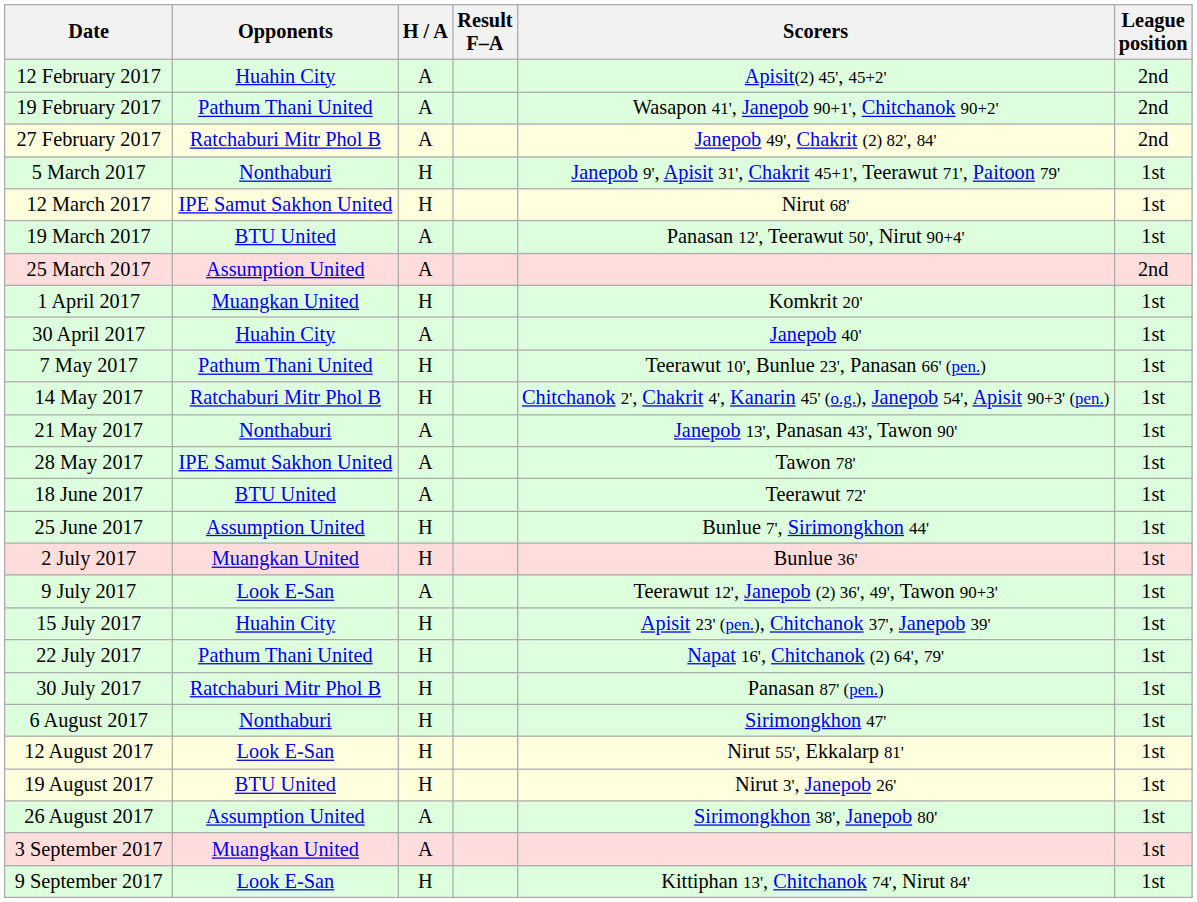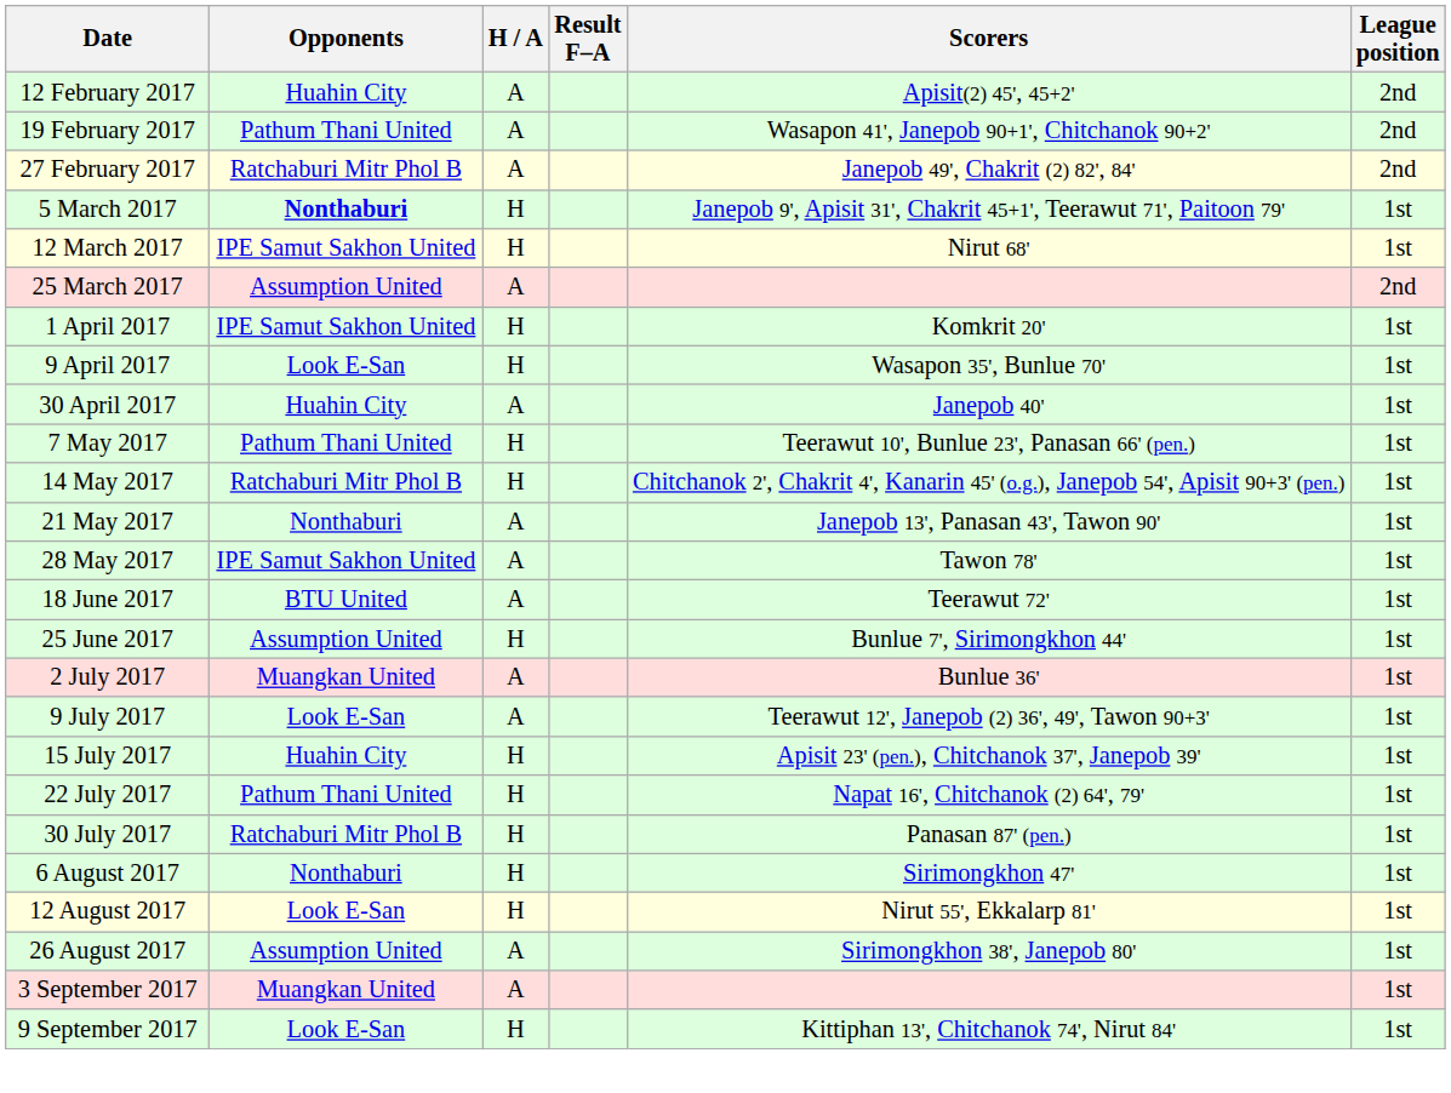 <table class="wikitable" style="text-align:center">
 <tr>
 <th width="125">Date</th>
 <th width="170">Opponents</th>
 <th nowrap>H / A</th>
 <th>Result<br>F–A</th>
 <th>Scorers</th>
 <th>League<br>position</th>
 </tr>
 <tr bgcolor="#ddffdd">
 <td>12 February 2017</td>
 <td><a href='#'>Huahin City</a></td>
 <td>A</td>
 <td></td>
 <td><a href='#'>Apisit</a><small>(2) 45'</small>, <small>45+2'</small></td>
 <td>2nd</td>
 </tr>
 <tr bgcolor="#ddffdd">
 <td>19 February 2017</td>
 <td><a href='#'>Pathum Thani United</a></td>
 <td>A</td>
 <td></td>
 <td>Wasapon <small>41'</small>, <a href='#'>Janepob</a> <small>90+1'</small>, <a href='#'>Chitchanok</a> <small>90+2'</small></td>
 <td>2nd</td>
 </tr>
 <tr bgcolor="#ffffdd">
 <td>27 February 2017</td>
 <td><a href='#'>Ratchaburi Mitr Phol B</a></td>
 <td>A</td>
 <td></td>
 <td><a href='#'>Janepob</a> <small>49'</small>, <a href='#'>Chakrit</a> <small>(2) 82'</small>, <small>84'</small></td>
 <td>2nd</td>
 </tr>
 <tr bgcolor="#ddffdd">
 <td>5 March 2017</td>
-<td><a href='#'>Nonthaburi</a></td>
+<td><strong><a href='#'>Nonthaburi</a></strong></td>
 <td>H</td>
 <td></td>
 <td><a href='#'>Janepob</a> <small>9'</small>, <a href='#'>Apisit</a> <small>31'</small>, <a href='#'>Chakrit</a> <small>45+1'</small>, Teerawut <small>71'</small>, <a href='#'>Paitoon</a> <small>79'</small></td>
 <td>1st</td>
 </tr>
 <tr bgcolor="#ffffdd">
 <td>12 March 2017</td>
 <td nowrap><a href='#'>IPE Samut Sakhon United</a></td>
 <td>H</td>
 <td></td>
 <td>Nirut <small>68'</small></td>
 <td>1st</td>
 </tr>
-<tr bgcolor="#ddffdd">
-<td>19 March 2017</td>
-<td><a href='#'>BTU United</a></td>
-<td>A</td>
-<td></td>
-<td>Panasan <small>12'</small>, Teerawut <small>50'</small>, Nirut <small>90+4'</small></td>
-<td>1st</td>
-</tr>
 <tr bgcolor="#ffdddd">
 <td>25 March 2017</td>
 <td><a href='#'>Assumption United</a></td>
 <td>A</td>
 <td></td>
 <td></td>
 <td>2nd</td>
 </tr>
 <tr bgcolor="#ddffdd">
 <td>1 April 2017</td>
-<td><a href='#'>Muangkan United</a></td>
+<td><a href='#'>IPE Samut Sakhon United</a></td>
 <td>H</td>
 <td></td>
 <td>Komkrit <small>20'</small></td>
+<td>1st</td>
+</tr>
+<tr bgcolor="#ddffdd">
+<td>9 April 2017</td>
+<td><a href='#'>Look E-San</a></td>
+<td>H</td>
+<td></td>
+<td>Wasapon <small>35'</small>, Bunlue <small>70'</small></td>
 <td>1st</td>
 </tr>
 <tr bgcolor="#ddffdd">
 <td>30 April 2017</td>
 <td><a href='#'>Huahin City</a></td>
 <td>A</td>
 <td></td>
 <td><a href='#'>Janepob</a> <small>40'</small></td>
 <td>1st</td>
 </tr>
 <tr bgcolor="#ddffdd">
 <td>7 May 2017</td>
 <td><a href='#'>Pathum Thani United</a></td>
 <td>H</td>
 <td></td>
 <td>Teerawut <small>10'</small>, Bunlue <small>23'</small>, Panasan <small>66' (<a href='#'>pen.</a>)</small></td>
 <td>1st</td>
 </tr>
 <tr bgcolor="#ddffdd">
 <td>14 May 2017</td>
 <td><a href='#'>Ratchaburi Mitr Phol B</a></td>
 <td>H</td>
 <td></td>
 <td nowrap><a href='#'>Chitchanok</a> <small>2'</small>, <a href='#'>Chakrit</a> <small>4'</small>, <a href='#'>Kanarin</a> <small>45' (<a href='#'>o.g.</a>)</small>, <a href='#'>Janepob</a> <small>54'</small>, <a href='#'>Apisit</a> <small>90+3' (<a href='#'>pen.</a>)</small></td>
 <td>1st</td>
 </tr>
 <tr bgcolor="#ddffdd">
 <td>21 May 2017</td>
 <td><a href='#'>Nonthaburi</a></td>
 <td>A</td>
 <td></td>
 <td><a href='#'>Janepob</a> <small>13'</small>, Panasan <small>43'</small>, Tawon <small>90'</small></td>
 <td>1st</td>
 </tr>
 <tr bgcolor="#ddffdd">
 <td>28 May 2017</td>
 <td><a href='#'>IPE Samut Sakhon United</a></td>
 <td>A</td>
 <td></td>
 <td>Tawon <small>78'</small></td>
 <td>1st</td>
 </tr>
 <tr bgcolor="#ddffdd">
 <td>18 June 2017</td>
 <td><a href='#'>BTU United</a></td>
 <td>A</td>
 <td></td>
 <td>Teerawut <small>72'</small></td>
 <td>1st</td>
 </tr>
 <tr bgcolor="#ddffdd">
 <td>25 June 2017</td>
 <td><a href='#'>Assumption United</a></td>
 <td>H</td>
 <td></td>
 <td>Bunlue <small>7'</small>, <a href='#'>Sirimongkhon</a> <small>44'</small></td>
 <td>1st</td>
 </tr>
 <tr bgcolor="#ffdddd">
 <td>2 July 2017</td>
 <td><a href='#'>Muangkan United</a></td>
-<td>H</td>
+<td>A</td>
 <td></td>
 <td>Bunlue <small>36'</small></td>
 <td>1st</td>
 </tr>
 <tr bgcolor="#ddffdd">
 <td>9 July 2017</td>
 <td><a href='#'>Look E-San</a></td>
 <td>A</td>
 <td></td>
 <td>Teerawut <small>12'</small>, <a href='#'>Janepob</a> <small>(2) 36'</small>, <small>49'</small>, Tawon <small>90+3'</small></td>
 <td>1st</td>
 </tr>
 <tr bgcolor="#ddffdd">
 <td>15 July 2017</td>
 <td><a href='#'>Huahin City</a></td>
 <td>H</td>
 <td></td>
 <td><a href='#'>Apisit</a> <small>23' (<a href='#'>pen.</a>)</small>, <a href='#'>Chitchanok</a> <small>37'</small>, <a href='#'>Janepob</a> <small>39'</small></td>
 <td>1st</td>
 </tr>
 <tr bgcolor="#ddffdd">
 <td>22 July 2017</td>
 <td><a href='#'>Pathum Thani United</a></td>
 <td>H</td>
 <td></td>
 <td><a href='#'>Napat</a> <small>16'</small>, <a href='#'>Chitchanok</a> <small>(2) 64'</small>, <small>79'</small></td>
 <td>1st</td>
 </tr>
 <tr bgcolor="#ddffdd">
 <td>30 July 2017</td>
 <td><a href='#'>Ratchaburi Mitr Phol B</a></td>
 <td>H</td>
 <td></td>
 <td>Panasan <small>87' (<a href='#'>pen.</a>)</small></td>
 <td>1st</td>
 </tr>
 <tr bgcolor="#ddffdd">
 <td>6 August 2017</td>
 <td><a href='#'>Nonthaburi</a></td>
 <td>H</td>
 <td> </td>
 <td><a href='#'>Sirimongkhon</a> <small>47'</small></td>
 <td>1st</td>
 </tr>
 <tr bgcolor="#ffffdd">
 <td>12 August 2017</td>
 <td><a href='#'>Look E-San</a></td>
 <td>H</td>
 <td></td>
 <td>Nirut <small>55'</small>, Ekkalarp <small>81'</small></td>
 <td>1st</td>
 </tr>
-<tr bgcolor="#ffffdd">
-<td>19 August 2017</td>
-<td><a href='#'>BTU United</a></td>
-<td>H</td>
-<td></td>
-<td>Nirut <small>3'</small>, <a href='#'>Janepob</a> <small>26'</small></td>
-<td>1st</td>
-</tr>
 <tr bgcolor="#ddffdd">
 <td>26 August 2017</td>
 <td><a href='#'>Assumption United</a></td>
 <td>A</td>
 <td> </td>
 <td><a href='#'>Sirimongkhon</a> <small>38'</small>, <a href='#'>Janepob</a> <small>80'</small></td>
 <td>1st</td>
 </tr>
 <tr bgcolor="#ffdddd">
 <td>3 September 2017</td>
 <td><a href='#'>Muangkan United</a></td>
 <td>A</td>
 <td></td>
 <td></td>
 <td>1st</td>
 </tr>
 <tr bgcolor="#ddffdd">
 <td>9 September 2017</td>
 <td><a href='#'>Look E-San</a></td>
 <td>H</td>
 <td></td>
 <td>Kittiphan <small>13'</small>, <a href='#'>Chitchanok</a> <small>74'</small>, Nirut <small>84'</small></td>
 <td>1st</td>
 </tr>
 </table>
